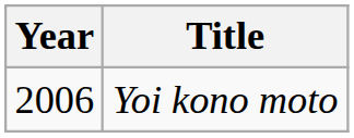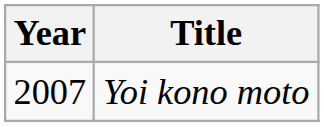 <table class="wikitable">
 <tr>
 <th>Year</th>
 <th>Title</th>
 </tr>
 <tr>
-<td>2006</td>
+<td>2007</td>
 <td><em>Yoi kono moto</em></td>
 </tr>
 </table>
